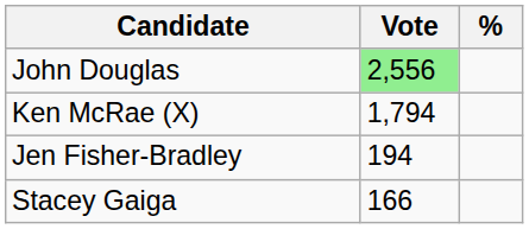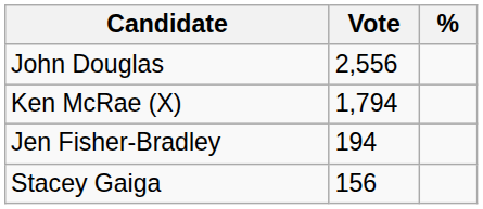 <table class="wikitable">
 <tr>
 <th bgcolor="#DDDDFF" width="200px">Candidate</th>
 <th bgcolor="#DDDDFF" width="50px">Vote</th>
 <th bgcolor="#DDDDFF" width="30px">%</th>
 </tr>
 <tr>
 <td>John Douglas</td>
-<td style="background: lightgreen;">2,556</td>
+<td>2,556</td>
 <td></td>
 </tr>
 <tr>
 <td>Ken McRae (X)</td>
 <td>1,794</td>
 <td></td>
 </tr>
 <tr>
 <td>Jen Fisher-Bradley</td>
 <td>194</td>
 <td></td>
 </tr>
 <tr>
 <td>Stacey Gaiga</td>
-<td>166</td>
+<td>156</td>
 <td></td>
 </tr>
 </table>
